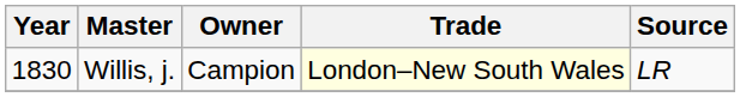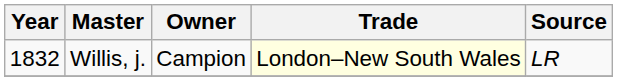 <table class=" wikitable">
 <tr>
 <th>Year</th>
 <th>Master</th>
 <th>Owner</th>
 <th>Trade</th>
 <th>Source</th>
 </tr>
 <tr>
-<td>1830</td>
+<td>1832</td>
 <td>Willis, j.</td>
 <td>Campion</td>
 <td style="background: lightyellow;">London–New South Wales</td>
 <td><em>LR</em></td>
 </tr>
 <tr>
 </tr>
 </table>
